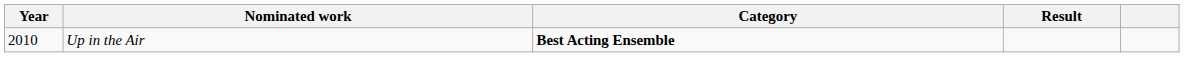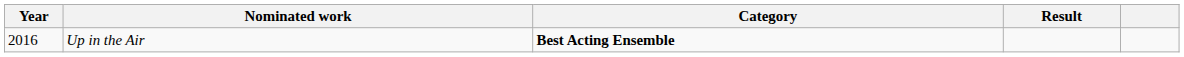 <table class="wikitable" style="width:100%;">
 <tr>
 <th style="width:5%;">Year</th>
 <th style="width:40%;">Nominated work</th>
 <th style="width:40%;">Category</th>
 <th style="width:10%;">Result</th>
 <th style="width:5%;"></th>
 </tr>
 <tr>
-<td>2010</td>
+<td>2016</td>
 <td><em>Up in the Air</em></td>
 <td><strong>Best Acting Ensemble </strong></td>
 <td></td>
 <td style="text-align:center;"></td>
 </tr>
 </table>
